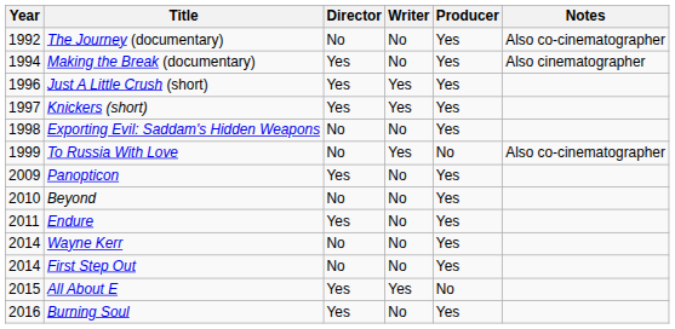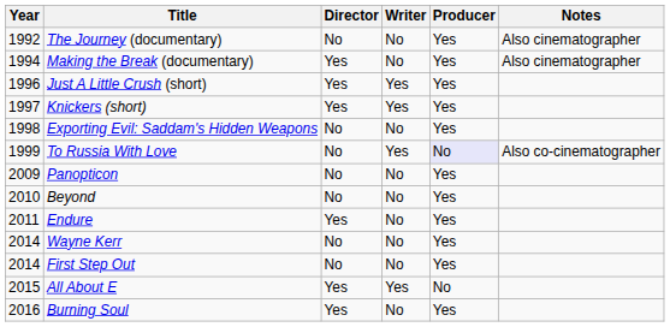 <table class="wikitable">
 <tr>
 <th>Year</th>
 <th>Title</th>
 <th>Director</th>
 <th>Writer</th>
 <th>Producer</th>
 <th>Notes</th>
 </tr>
 <tr>
 <td>1992</td>
 <td><em><a href='#'>The Journey</a></em> (documentary)</td>
 <td>No</td>
 <td>No</td>
 <td>Yes</td>
-<td>Also co-cinematographer</td>
+<td>Also cinematographer</td>
 </tr>
 <tr>
 <td>1994</td>
 <td><em><a href='#'>Making the Break</a></em> (documentary)</td>
 <td>Yes</td>
 <td>No</td>
 <td>Yes</td>
 <td>Also cinematographer</td>
 </tr>
 <tr>
 <td>1996</td>
 <td><em><a href='#'>Just A Little Crush</a></em> (short)</td>
 <td>Yes</td>
 <td>Yes</td>
 <td>Yes</td>
 <td></td>
 </tr>
 <tr>
 <td>1997</td>
 <td><em><a href='#'>Knickers</a> (short)</em></td>
 <td>Yes</td>
 <td>Yes</td>
 <td>Yes</td>
 <td></td>
 </tr>
 <tr>
 <td>1998</td>
 <td><em><a href='#'>Exporting Evil: Saddam's Hidden Weapons</a></em></td>
 <td>No</td>
 <td>No</td>
 <td>Yes</td>
 <td></td>
 </tr>
 <tr>
 <td>1999</td>
 <td><em><a href='#'>To Russia With Love</a></em></td>
 <td>No</td>
 <td>Yes</td>
-<td>No</td>
+<td style="background: lavender;">No</td>
 <td>Also co-cinematographer</td>
 </tr>
 <tr>
 <td>2009</td>
 <td><em><a href='#'>Panopticon</a></em></td>
-<td>Yes</td>
+<td>No</td>
 <td>No</td>
 <td>Yes</td>
 <td></td>
 </tr>
 <tr>
 <td>2010</td>
 <td><em>Beyond</em></td>
 <td>No</td>
 <td>No</td>
 <td>Yes</td>
 <td></td>
 </tr>
 <tr>
 <td>2011</td>
 <td><em><a href='#'>Endure</a></em></td>
 <td>Yes</td>
 <td>No</td>
 <td>Yes</td>
 <td></td>
 </tr>
 <tr>
 <td>2014</td>
 <td><em><a href='#'>Wayne Kerr</a></em></td>
 <td>No</td>
 <td>No</td>
 <td>Yes</td>
 <td></td>
 </tr>
 <tr>
 <td>2014</td>
 <td><em><a href='#'>First Step Out</a></em></td>
 <td>No</td>
 <td>No</td>
 <td>Yes</td>
 <td></td>
 </tr>
 <tr>
 <td>2015</td>
 <td><em><a href='#'>All About E</a></em></td>
 <td>Yes</td>
 <td>Yes</td>
 <td>No</td>
 <td></td>
 </tr>
 <tr>
 <td>2016</td>
 <td><em><a href='#'>Burning Soul</a></em></td>
 <td>Yes</td>
 <td>No</td>
 <td>Yes</td>
 <td></td>
 </tr>
 </table>
